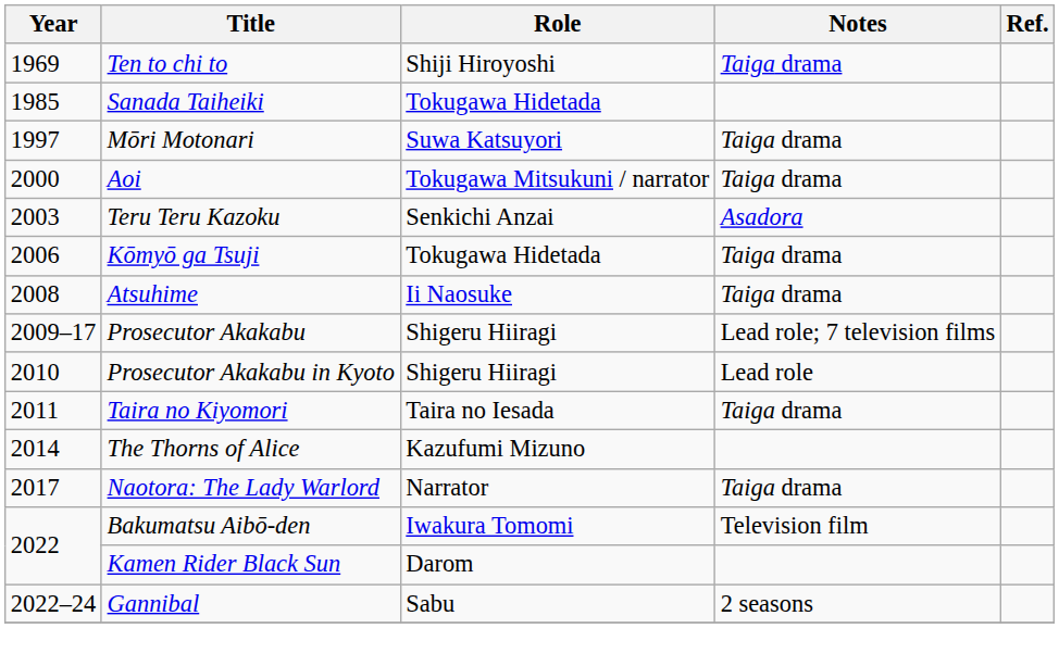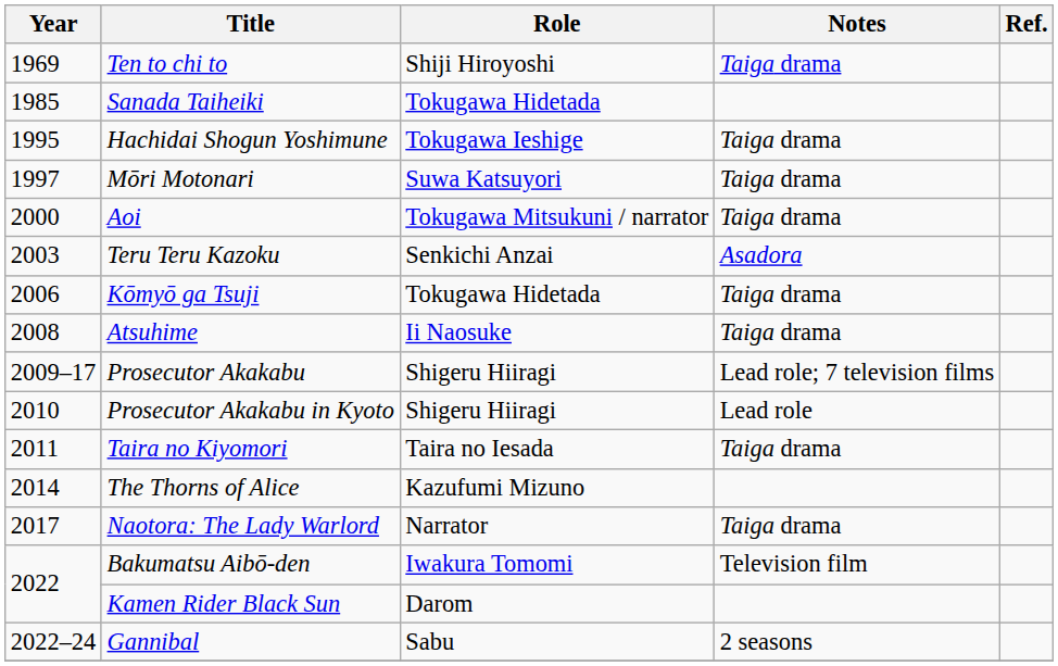 <table class="wikitable sortable">
 <tr>
 <th>Year</th>
 <th>Title</th>
 <th>Role</th>
 <th class="unsortable">Notes</th>
 <th class="unsortable">Ref.</th>
 </tr>
 <tr>
 <td>1969</td>
 <td><em><a href='#'>Ten to chi to</a></em></td>
 <td>Shiji Hiroyoshi</td>
 <td><a href='#'><em>Taiga</em> drama</a></td>
 <td></td>
 </tr>
 <tr>
 <td>1985</td>
 <td><em><a href='#'>Sanada Taiheiki</a></em></td>
 <td><a href='#'>Tokugawa Hidetada</a></td>
 <td></td>
+<td></td>
+</tr>
+<tr>
+<td>1995</td>
+<td><em>Hachidai Shogun Yoshimune</em></td>
+<td><a href='#'>Tokugawa Ieshige</a></td>
+<td><em>Taiga</em> drama</td>
 <td></td>
 </tr>
 <tr>
 <td>1997</td>
 <td><em>Mōri Motonari</em></td>
 <td><a href='#'>Suwa Katsuyori</a></td>
 <td><em>Taiga</em> drama</td>
 <td></td>
 </tr>
 <tr>
 <td>2000</td>
 <td><em><a href='#'>Aoi</a></em></td>
 <td><a href='#'>Tokugawa Mitsukuni</a> / narrator</td>
 <td><em>Taiga</em> drama</td>
 <td></td>
 </tr>
 <tr>
 <td>2003</td>
 <td><em>Teru Teru Kazoku</em></td>
 <td>Senkichi Anzai</td>
 <td><em><a href='#'>Asadora</a></em></td>
 <td></td>
 </tr>
 <tr>
 <td>2006</td>
 <td><em><a href='#'>Kōmyō ga Tsuji</a></em></td>
 <td>Tokugawa Hidetada</td>
 <td><em>Taiga</em> drama</td>
 <td></td>
 </tr>
 <tr>
 <td>2008</td>
 <td><em><a href='#'>Atsuhime</a></em></td>
 <td><a href='#'>Ii Naosuke</a></td>
 <td><em>Taiga</em> drama</td>
 <td></td>
 </tr>
 <tr>
 <td>2009–17</td>
 <td><em>Prosecutor Akakabu</em></td>
 <td>Shigeru Hiiragi</td>
 <td>Lead role; 7 television films</td>
 <td></td>
 </tr>
 <tr>
 <td>2010</td>
 <td><em>Prosecutor Akakabu in Kyoto</em></td>
 <td>Shigeru Hiiragi</td>
 <td>Lead role</td>
 <td></td>
 </tr>
 <tr>
 <td>2011</td>
 <td><em><a href='#'>Taira no Kiyomori</a></em></td>
 <td>Taira no Iesada</td>
 <td><em>Taiga</em> drama</td>
 <td></td>
 </tr>
 <tr>
 <td>2014</td>
 <td><em>The Thorns of Alice</em></td>
 <td>Kazufumi Mizuno</td>
 <td></td>
 <td></td>
 </tr>
 <tr>
 <td>2017</td>
 <td><em><a href='#'>Naotora: The Lady Warlord</a></em></td>
 <td>Narrator</td>
 <td><em>Taiga</em> drama</td>
 <td></td>
 </tr>
 <tr>
 <td rowspan="2">2022</td>
 <td><em>Bakumatsu Aibō-den</em></td>
 <td><a href='#'>Iwakura Tomomi</a></td>
 <td>Television film</td>
 <td></td>
 </tr>
 <tr>
 <td><em><a href='#'>Kamen Rider Black Sun</a></em></td>
 <td>Darom</td>
 <td></td>
 <td></td>
 </tr>
 <tr>
 <td>2022–24</td>
 <td><em><a href='#'>Gannibal</a></em></td>
 <td>Sabu</td>
 <td>2 seasons</td>
 <td></td>
 </tr>
 <tr>
 </tr>
 </table>
